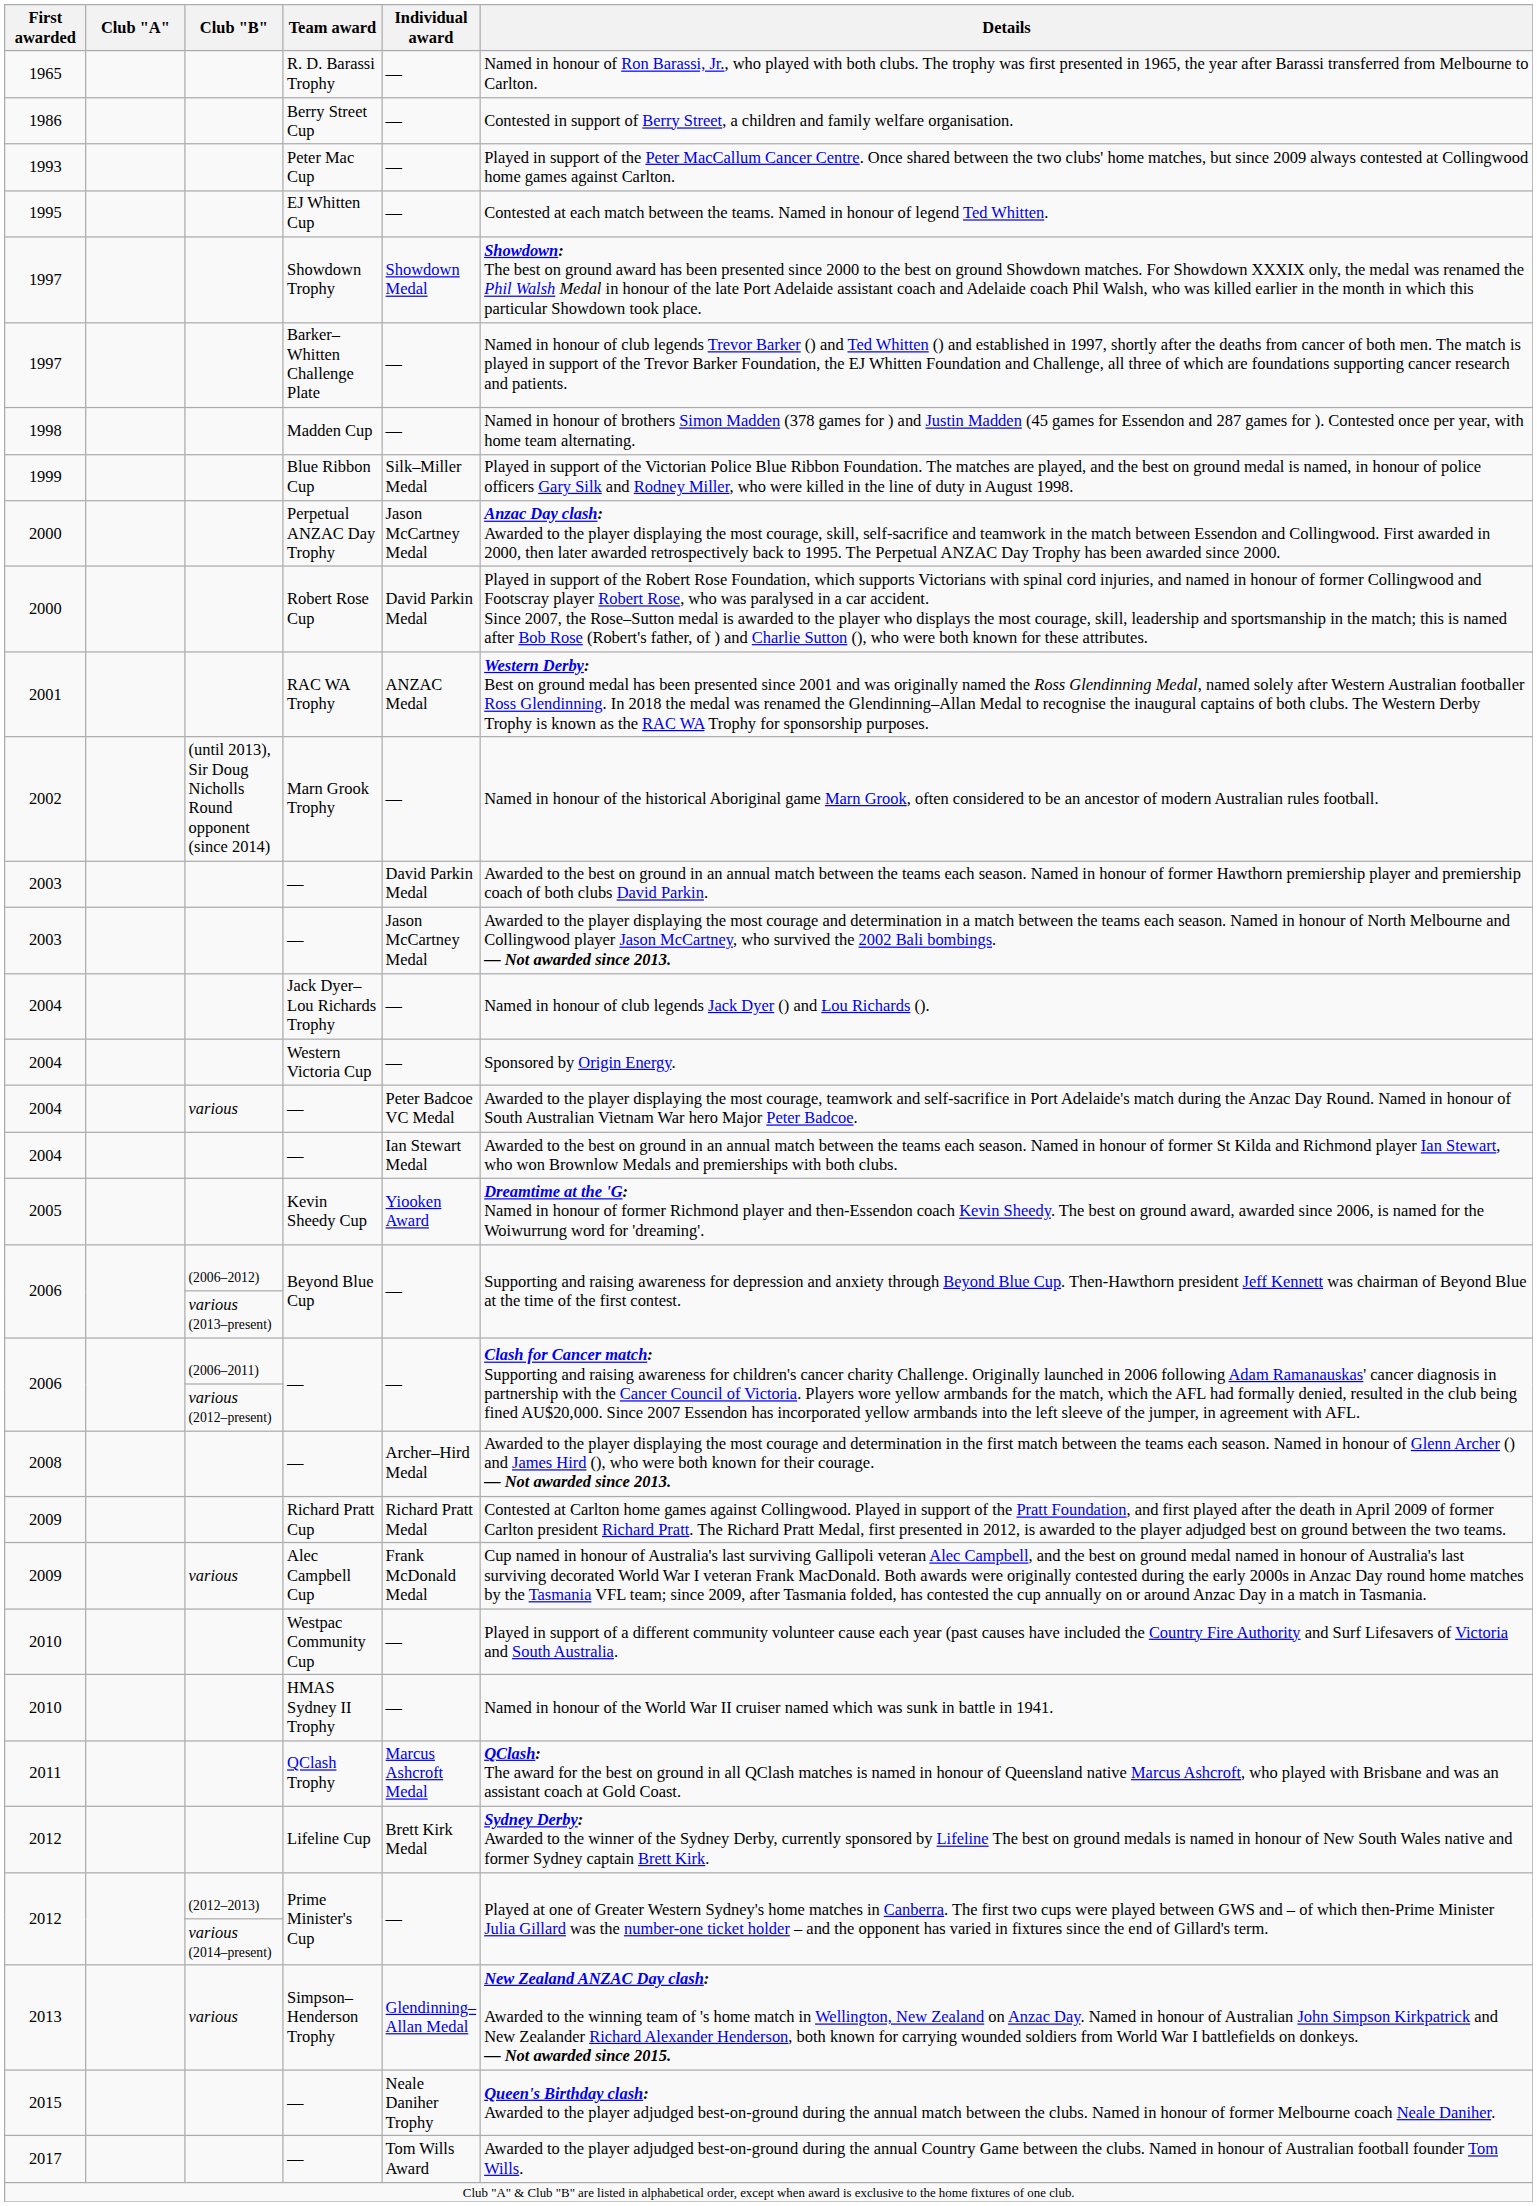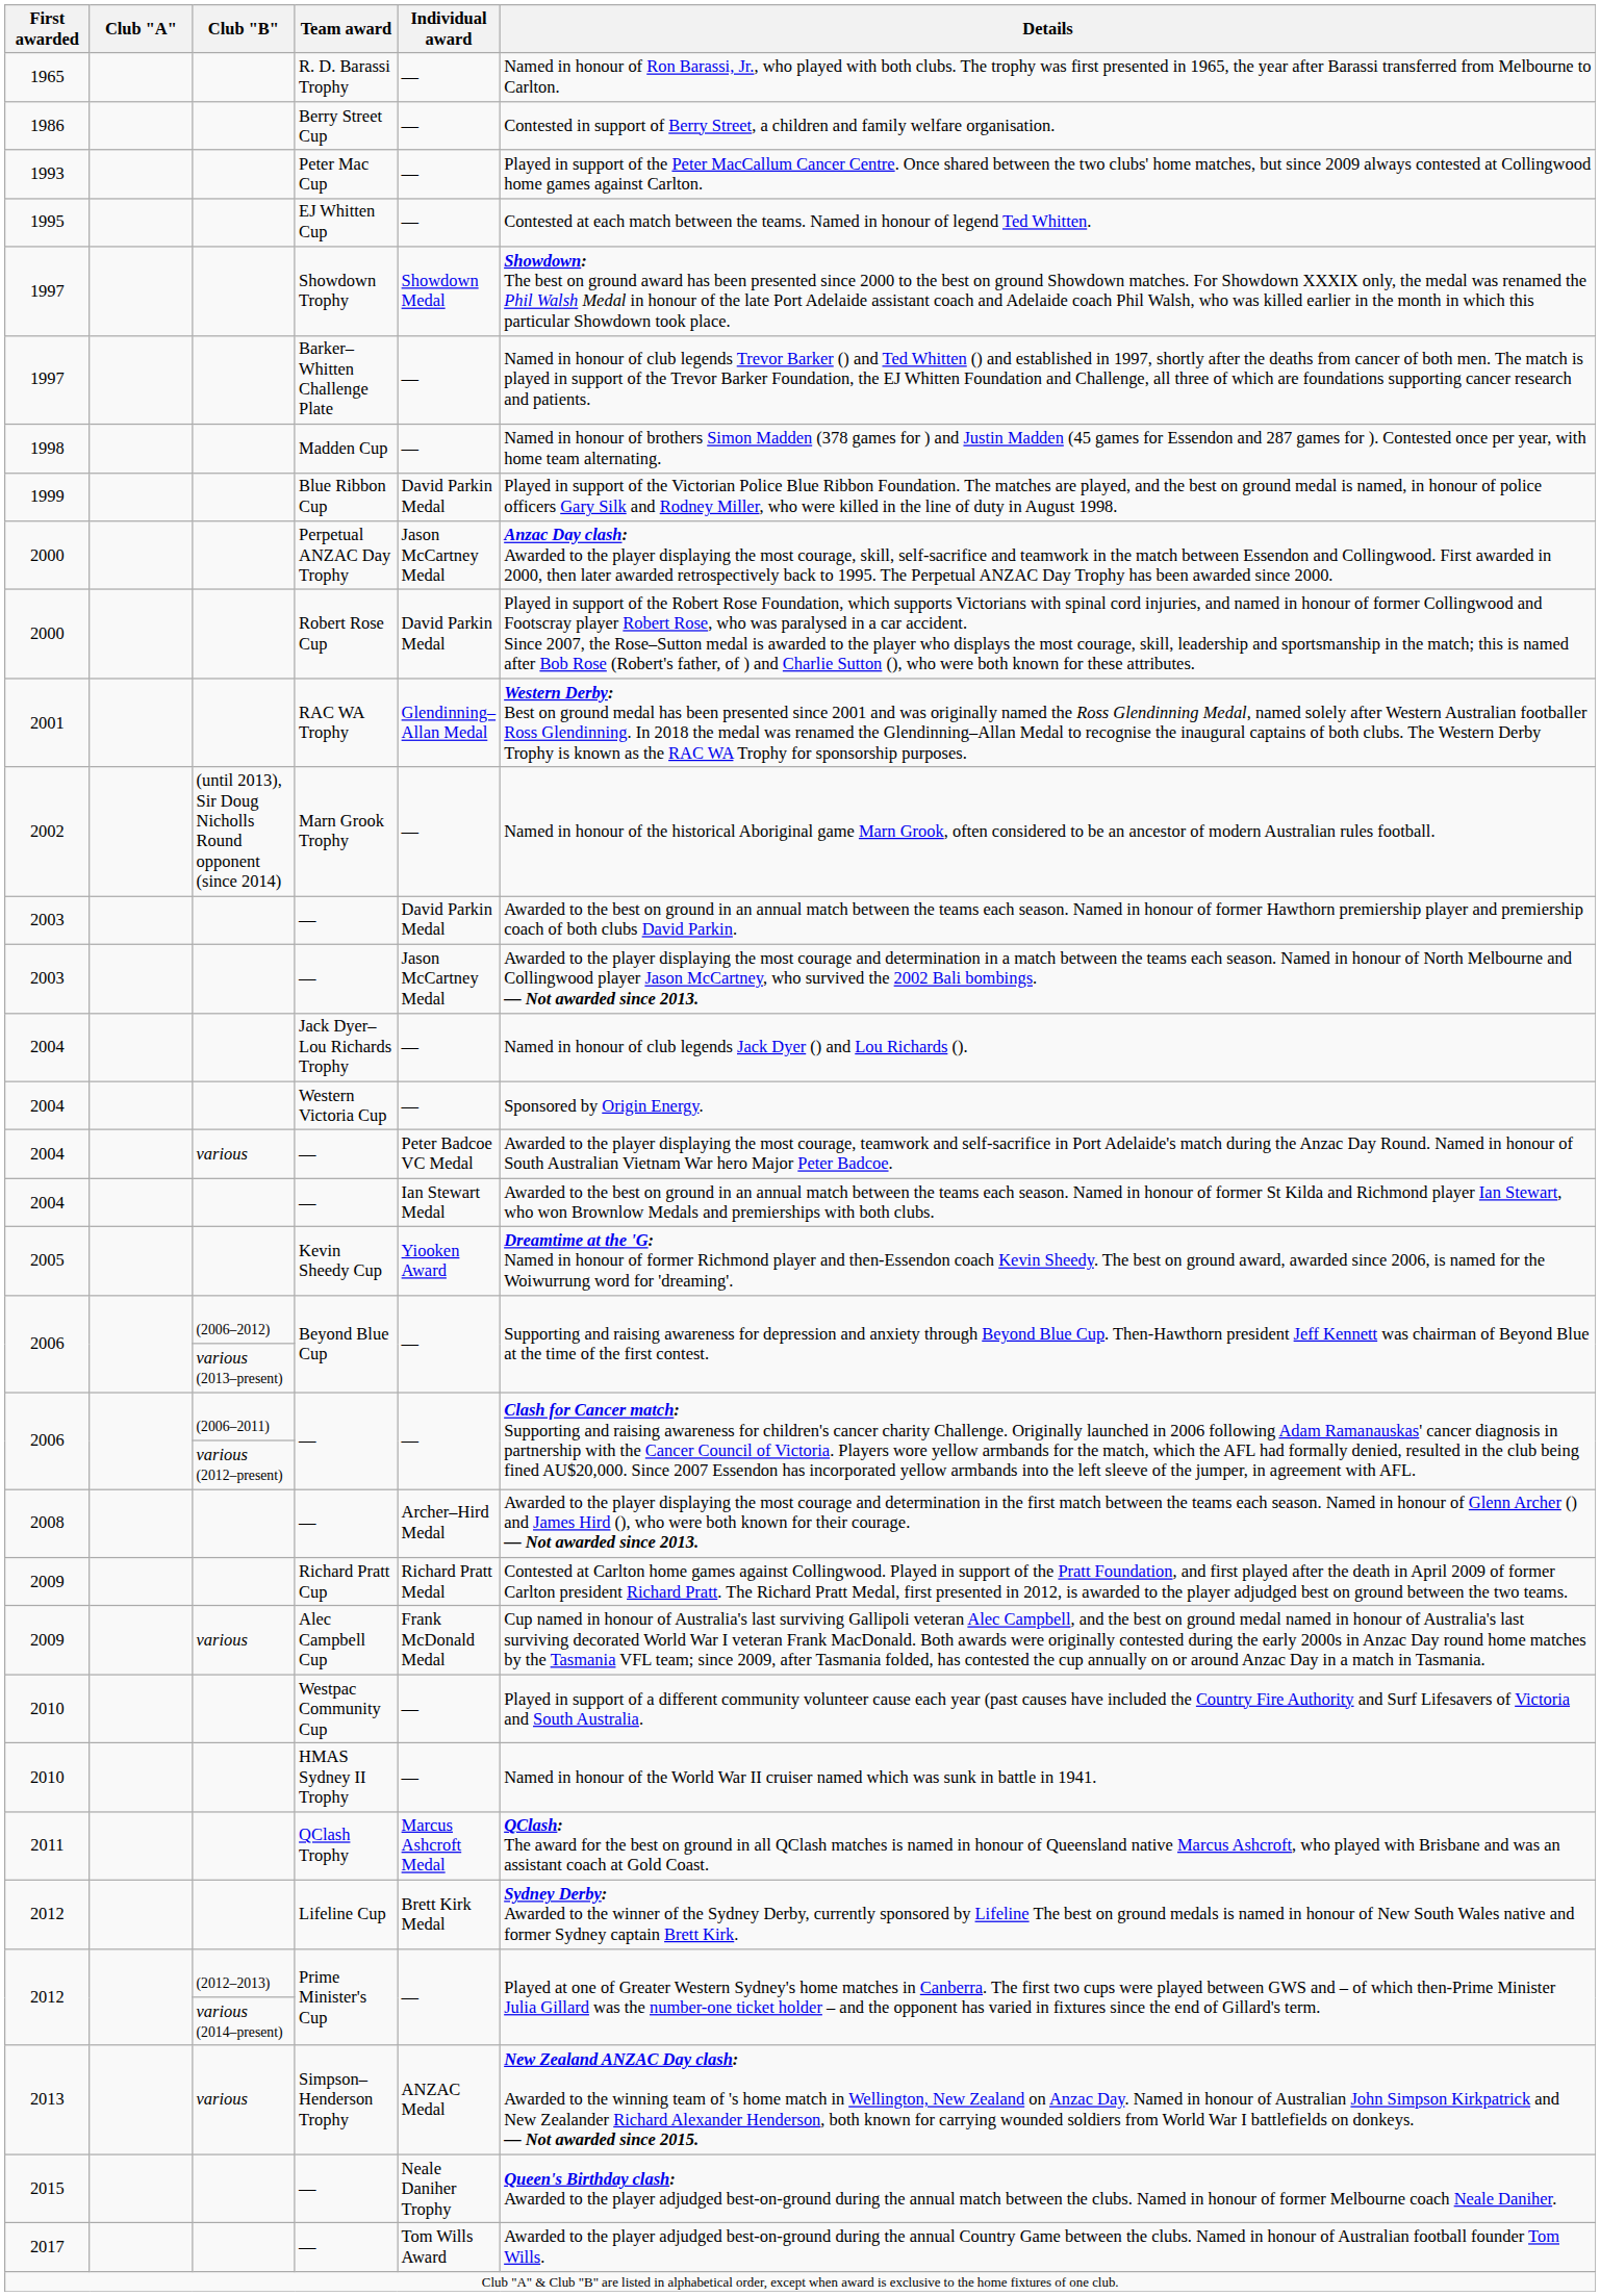 <table class="wikitable sortable" style="text-align:left;width:100%;font-size:85%">
 <tr>
 <th class=unsortable align="center">First awarded</th>
 <th width="75px">Club "A"</th>
 <th width="75px">Club "B"</th>
 <th class=unsortable width="75px">Team award</th>
 <th class=unsortable width="75px">Individual award</th>
 <th class=unsortable>Details</th>
 </tr>
 <tr>
 <td align="center">1965</td>
 <td></td>
 <td></td>
 <td>R. D. Barassi Trophy</td>
 <td>—</td>
 <td>Named in honour of <a href='#'>Ron Barassi, Jr.</a>, who played with both clubs. The trophy was first presented in 1965, the year after Barassi transferred from Melbourne to Carlton.</td>
 </tr>
 <tr>
 <td align="center">1986</td>
 <td></td>
 <td></td>
 <td>Berry Street Cup</td>
 <td>—</td>
 <td>Contested in support of <a href='#'>Berry Street</a>, a children and family welfare organisation.</td>
 </tr>
 <tr>
 <td align="center">1993</td>
 <td></td>
 <td></td>
 <td>Peter Mac Cup</td>
 <td>—</td>
 <td>Played in support of the <a href='#'>Peter MacCallum Cancer Centre</a>. Once shared between the two clubs' home matches, but since 2009 always contested at Collingwood home games against Carlton.</td>
 </tr>
 <tr>
 <td align="center">1995</td>
 <td></td>
 <td></td>
 <td>EJ Whitten Cup</td>
 <td>—</td>
 <td>Contested at each match between the teams. Named in honour of  legend <a href='#'>Ted Whitten</a>.</td>
 </tr>
 <tr>
 <td align="center">1997</td>
 <td></td>
 <td></td>
 <td>Showdown Trophy</td>
 <td><a href='#'>Showdown Medal</a></td>
 <td><strong><em><a href='#'>Showdown</a>:</em></strong><br>The best on ground award has been presented since 2000 to the best on ground Showdown matches. For Showdown XXXIX only, the medal was renamed the <em><a href='#'>Phil Walsh</a> Medal</em> in honour of the late Port Adelaide assistant coach and Adelaide coach Phil Walsh, who was killed earlier in the month in which this particular Showdown took place.</td>
 </tr>
 <tr>
 <td align="center">1997</td>
 <td></td>
 <td></td>
 <td>Barker–Whitten Challenge Plate</td>
 <td>—</td>
 <td>Named in honour of club legends <a href='#'>Trevor Barker</a> () and <a href='#'>Ted Whitten</a> () and established in 1997, shortly after the deaths from cancer of both men. The match is played in support of the Trevor Barker Foundation, the EJ Whitten Foundation and Challenge, all three of which are foundations supporting cancer research and patients.</td>
 </tr>
 <tr>
 <td align="center">1998</td>
 <td></td>
 <td></td>
 <td>Madden Cup</td>
 <td>—</td>
 <td>Named in honour of brothers <a href='#'>Simon Madden</a> (378 games for ) and <a href='#'>Justin Madden</a> (45 games for Essendon and 287 games for ). Contested once per year, with home team alternating.</td>
 </tr>
 <tr>
 <td align="center">1999</td>
 <td></td>
 <td></td>
 <td>Blue Ribbon Cup</td>
-<td>Silk–Miller Medal</td>
+<td>David Parkin Medal</td>
 <td>Played in support of the Victorian Police Blue Ribbon Foundation. The matches are played, and the best on ground medal is named, in honour of police officers <a href='#'>Gary Silk</a> and <a href='#'>Rodney Miller</a>, who were killed in the line of duty in August 1998.</td>
 </tr>
 <tr>
 <td align="center">2000</td>
 <td></td>
 <td></td>
 <td>Perpetual ANZAC Day Trophy</td>
 <td>Jason McCartney Medal</td>
 <td><strong><em><a href='#'>Anzac Day clash</a>:</em></strong><br>Awarded to the player displaying the most courage, skill, self-sacrifice and teamwork in the match between Essendon and Collingwood. First awarded in 2000, then later awarded retrospectively back to 1995. The Perpetual ANZAC Day Trophy has been awarded since 2000.</td>
 </tr>
 <tr id="Robert Rose Cup">
 <td align="center">2000</td>
 <td></td>
 <td></td>
 <td>Robert Rose Cup</td>
 <td>David Parkin Medal</td>
 <td>Played in support of the Robert Rose Foundation, which supports Victorians with spinal cord injuries, and named in honour of former Collingwood and Footscray player <a href='#'>Robert Rose</a>, who was paralysed in a car accident. <br>Since 2007, the Rose–Sutton medal is awarded to the player who displays the most courage, skill, leadership and sportsmanship in the match; this is named after <a href='#'>Bob Rose</a> (Robert's father, of ) and <a href='#'>Charlie Sutton</a> (), who were both known for these attributes.</td>
 </tr>
 <tr>
 <td align="center">2001</td>
 <td></td>
 <td></td>
 <td>RAC WA Trophy</td>
-<td>ANZAC Medal</td>
+<td><a href='#'>Glendinning–Allan Medal</a></td>
 <td><strong><em><a href='#'>Western Derby</a>:</em></strong><br>Best on ground medal has been presented since 2001 and was originally named the <em>Ross Glendinning Medal</em>, named solely after Western Australian footballer <a href='#'>Ross Glendinning</a>. In 2018 the medal was renamed the Glendinning–Allan Medal to recognise the inaugural captains of both clubs. The Western Derby Trophy is known as the <a href='#'>RAC WA</a> Trophy for sponsorship purposes.</td>
 </tr>
 <tr>
 <td align="center">2002</td>
 <td></td>
 <td> (until 2013), Sir Doug Nicholls Round opponent (since 2014)</td>
 <td>Marn Grook Trophy</td>
 <td>—</td>
 <td>Named in honour of the historical Aboriginal game <a href='#'>Marn Grook</a>, often considered to be an ancestor of modern Australian rules football.</td>
 </tr>
 <tr>
 <td align="center">2003</td>
 <td></td>
 <td></td>
 <td>—</td>
 <td>David Parkin Medal</td>
 <td>Awarded to the best on ground in an annual match between the teams each season. Named in honour of former Hawthorn premiership player and premiership coach of both clubs <a href='#'>David Parkin</a>.</td>
 </tr>
 <tr>
 <td align="center">2003</td>
 <td></td>
 <td></td>
 <td>—</td>
 <td>Jason McCartney Medal</td>
 <td>Awarded to the player displaying the most courage and determination in a match between the teams each season. Named in honour of North Melbourne and Collingwood player <a href='#'>Jason McCartney</a>, who survived the <a href='#'>2002 Bali bombings</a>.<br><strong><em>— Not awarded since 2013.</em></strong></td>
 </tr>
 <tr>
 <td align="center">2004</td>
 <td></td>
 <td></td>
 <td>Jack Dyer–Lou Richards Trophy</td>
 <td>—</td>
 <td>Named in honour of club legends <a href='#'>Jack Dyer</a> () and <a href='#'>Lou Richards</a> ().</td>
 </tr>
 <tr>
 <td align="center">2004</td>
 <td></td>
 <td></td>
 <td>Western Victoria Cup</td>
 <td>—</td>
 <td>Sponsored by <a href='#'>Origin Energy</a>.</td>
 </tr>
 <tr>
 <td align="center">2004</td>
 <td></td>
 <td><em>various</em></td>
 <td>—</td>
 <td>Peter Badcoe VC Medal</td>
 <td>Awarded to the player displaying the most courage, teamwork and self-sacrifice in Port Adelaide's match during the Anzac Day Round. Named in honour of South Australian Vietnam War hero Major <a href='#'>Peter Badcoe</a>.</td>
 </tr>
 <tr>
 <td align="center">2004</td>
 <td></td>
 <td></td>
 <td>—</td>
 <td>Ian Stewart Medal</td>
 <td>Awarded to the best on ground in an annual match between the teams each season. Named in honour of former St Kilda and Richmond player <a href='#'>Ian Stewart</a>, who won Brownlow Medals and premierships with both clubs.</td>
 </tr>
 <tr>
 <td align="center">2005</td>
 <td></td>
 <td></td>
 <td>Kevin Sheedy Cup</td>
 <td><a href='#'>Yiooken Award</a></td>
 <td><strong><em><a href='#'>Dreamtime at the 'G</a>:</em></strong><br>Named in honour of former Richmond player and then-Essendon coach <a href='#'>Kevin Sheedy</a>. The best on ground award, awarded since 2006, is named for the Woiwurrung word for 'dreaming'.</td>
 </tr>
 <tr>
 <td rowspan="2" align="center">2006</td>
 <td rowspan="2"></td>
 <td><br><small>(2006–2012)</small></td>
 <td rowspan="2">Beyond Blue Cup</td>
 <td rowspan="2">—</td>
 <td rowspan="2">Supporting and raising awareness for depression and anxiety through <a href='#'>Beyond Blue Cup</a>. Then-Hawthorn president <a href='#'>Jeff Kennett</a> was chairman of Beyond Blue at the time of the first contest.</td>
 </tr>
 <tr>
 <td><em>various</em><br><small>(2013–present)</small></td>
 </tr>
 <tr>
 <td rowspan="2" align="center">2006</td>
 <td rowspan="2"></td>
 <td><br><small>(2006–2011)</small></td>
 <td rowspan="2">—</td>
 <td rowspan="2">—</td>
 <td rowspan="2"><strong><em><a href='#'>Clash for Cancer match</a>:</em></strong><br>Supporting and raising awareness for children's cancer charity Challenge. Originally launched in 2006 following <a href='#'>Adam Ramanauskas</a>' cancer diagnosis in partnership with the <a href='#'>Cancer Council of Victoria</a>. Players wore yellow armbands for the match, which the AFL had formally denied, resulted in the club being fined AU$20,000. Since 2007 Essendon has incorporated yellow armbands into the left sleeve of the jumper, in agreement with AFL.</td>
 </tr>
 <tr>
 <td><em>various</em><br><small>(2012–present)</small></td>
 </tr>
 <tr>
 <td align="center">2008</td>
 <td></td>
 <td></td>
 <td>—</td>
 <td>Archer–Hird Medal</td>
 <td>Awarded to the player displaying the most courage and determination in the first match between the teams each season. Named in honour of <a href='#'>Glenn Archer</a> () and <a href='#'>James Hird</a> (), who were both known for their courage.<br><strong><em>— Not awarded since 2013.</em></strong></td>
 </tr>
 <tr>
 <td align="center">2009</td>
 <td></td>
 <td></td>
 <td>Richard Pratt Cup</td>
 <td>Richard Pratt Medal</td>
 <td>Contested at Carlton home games against Collingwood. Played in support of the <a href='#'>Pratt Foundation</a>, and first played after the death in April 2009 of former Carlton president <a href='#'>Richard Pratt</a>. The Richard Pratt Medal, first presented in 2012, is awarded to the player adjudged best on ground between the two teams.</td>
 </tr>
 <tr>
 <td align="center">2009</td>
 <td></td>
 <td><em>various</em></td>
 <td>Alec Campbell Cup</td>
 <td>Frank McDonald Medal</td>
 <td>Cup named in honour of Australia's last surviving Gallipoli veteran <a href='#'>Alec Campbell</a>, and the best on ground medal named in honour of Australia's last surviving decorated World War I veteran Frank MacDonald. Both awards were originally contested during the early 2000s in Anzac Day round home matches by the <a href='#'>Tasmania</a> VFL team; since 2009, after Tasmania folded,  has contested the cup annually on or around Anzac Day in a match in Tasmania.</td>
 </tr>
 <tr>
 <td align="center">2010</td>
 <td></td>
 <td></td>
 <td>Westpac Community Cup</td>
 <td>—</td>
 <td>Played in support of a different community volunteer cause each year (past causes have included the <a href='#'>Country Fire Authority</a> and Surf Lifesavers of <a href='#'>Victoria</a> and <a href='#'>South Australia</a>.</td>
 </tr>
 <tr>
 <td align="center">2010</td>
 <td></td>
 <td></td>
 <td>HMAS Sydney II Trophy</td>
 <td>—</td>
 <td>Named in honour of the World War II cruiser named  which was sunk in battle in 1941.</td>
 </tr>
 <tr>
 <td align="center">2011</td>
 <td></td>
 <td></td>
 <td><a href='#'>QClash</a> Trophy</td>
 <td><a href='#'>Marcus Ashcroft Medal</a></td>
 <td><strong><em><a href='#'>QClash</a>:</em></strong><br>The award for the best on ground in all QClash matches is named in honour of Queensland native <a href='#'>Marcus Ashcroft</a>, who played with Brisbane and was an assistant coach at Gold Coast.</td>
 </tr>
 <tr>
 <td align="center">2012</td>
 <td></td>
 <td></td>
 <td>Lifeline Cup</td>
 <td>Brett Kirk Medal</td>
 <td><strong><em><a href='#'>Sydney Derby</a>:</em></strong><br>Awarded to the winner of the Sydney Derby, currently sponsored by <a href='#'>Lifeline</a> The best on ground medals is named in honour of New South Wales native and former Sydney captain <a href='#'>Brett Kirk</a>.</td>
 </tr>
 <tr>
 <td rowspan="2" align="center">2012</td>
 <td rowspan="2"></td>
 <td><br><small>(2012–2013)</small></td>
 <td rowspan="2">Prime Minister's Cup</td>
 <td rowspan="2">—</td>
 <td rowspan="2">Played at one of Greater Western Sydney's home matches in <a href='#'>Canberra</a>. The first two cups were played between GWS and  – of which then-Prime Minister <a href='#'>Julia Gillard</a> was the <a href='#'>number-one ticket holder</a> – and the opponent has varied in fixtures since the end of Gillard's term.</td>
 </tr>
 <tr>
 <td><em>various</em><br><small>(2014–present)</small></td>
 </tr>
 <tr>
 <td align="center">2013</td>
 <td></td>
 <td><em>various</em></td>
 <td>Simpson–Henderson Trophy</td>
-<td><a href='#'>Glendinning–Allan Medal</a></td>
+<td>ANZAC Medal</td>
 <td><strong><em><a href='#'>New Zealand ANZAC Day clash</a>:</em></strong><br><br>Awarded to the winning team of 's home match in <a href='#'>Wellington, New Zealand</a> on <a href='#'>Anzac Day</a>. Named in honour of Australian <a href='#'>John Simpson Kirkpatrick</a> and New Zealander <a href='#'>Richard Alexander Henderson</a>, both known for carrying wounded soldiers from World War I battlefields on donkeys.<br><strong><em>— Not awarded since 2015.</em></strong></td>
 </tr>
 <tr>
 <td align="center">2015</td>
 <td></td>
 <td></td>
 <td>—</td>
 <td>Neale Daniher Trophy</td>
 <td><strong><em><a href='#'>Queen's Birthday clash</a>:</em></strong><br> Awarded to the player adjudged best-on-ground during the annual match between the clubs. Named in honour of former Melbourne coach <a href='#'>Neale Daniher</a>.</td>
 </tr>
 <tr>
 <td align="center">2017</td>
 <td></td>
 <td></td>
 <td>—</td>
 <td>Tom Wills Award</td>
 <td>Awarded to the player adjudged best-on-ground during the annual Country Game between the clubs. Named in honour of Australian football founder <a href='#'>Tom Wills</a>.</td>
 </tr>
 <tr class="sortbottom">
 <td colspan="12" style="font-size:8pt;text-align:center">Club "A" & Club "B" are listed in alphabetical order, except when award is exclusive to the home fixtures of one club.</td>
 </tr>
 </table>
